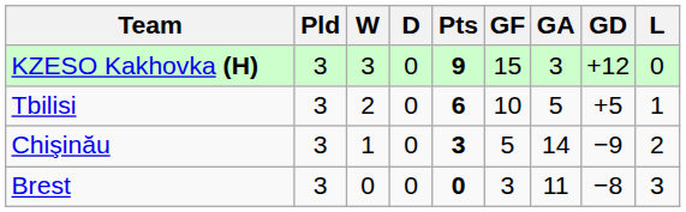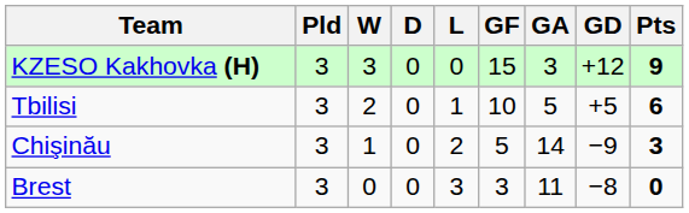 <table class="wikitable" style="text-align:center;">
 <tr>
 <th width=175>Team</th>
 <th width=20 abbr="Played">Pld</th>
 <th width=20 abbr="Won">W</th>
 <th width=20 abbr="Drawn">D</th>
-<th width=20 abbr="Points">Pts</th>
+<th width=20 abbr="Lost">L</th>
 <th width=20 abbr="Goals for">GF</th>
 <th width=20 abbr="Goals against">GA</th>
 <th width=20 abbr="Goal difference">GD</th>
-<th width=20 abbr="Lost">L</th>
+<th width=20 abbr="Points">Pts</th>
 </tr>
 <tr bgcolor=#ccffcc>
 <td align=left> <a href='#'>KZESO Kakhovka</a> <strong>(H)</strong></td>
 <td>3</td>
 <td>3</td>
 <td>0</td>
-<td><strong>9</strong></td>
+<td>0</td>
 <td>15</td>
 <td>3</td>
 <td>+12</td>
-<td>0</td>
+<td><strong>9</strong></td>
 </tr>
 <tr>
 <td align=left> <a href='#'>Tbilisi</a></td>
 <td>3</td>
 <td>2</td>
 <td>0</td>
-<td><strong>6</strong></td>
+<td>1</td>
 <td>10</td>
 <td>5</td>
 <td>+5</td>
-<td>1</td>
+<td><strong>6</strong></td>
 </tr>
 <tr>
 <td align=left> <a href='#'>Chişinău</a></td>
 <td>3</td>
 <td>1</td>
 <td>0</td>
-<td><strong>3</strong></td>
+<td>2</td>
 <td>5</td>
 <td>14</td>
 <td>−9</td>
-<td>2</td>
+<td><strong>3</strong></td>
 </tr>
 <tr>
 <td align=left> <a href='#'>Brest</a></td>
 <td>3</td>
 <td>0</td>
 <td>0</td>
-<td><strong>0</strong></td>
+<td>3</td>
 <td>3</td>
 <td>11</td>
 <td>−8</td>
-<td>3</td>
+<td><strong>0</strong></td>
 </tr>
 </table>
